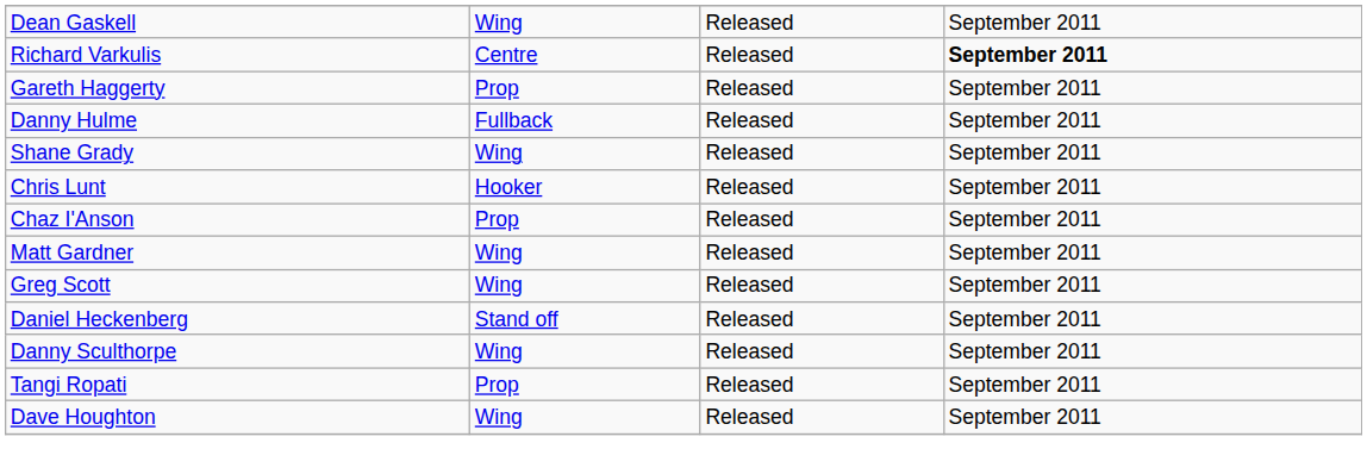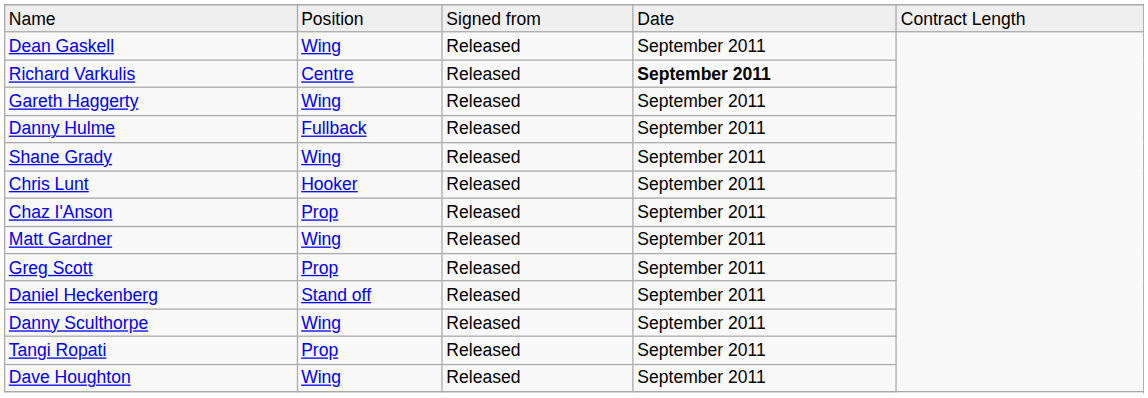 <table class="wikitable sortable" width="100%" style="font-size:85%">
 <tr bgcolor="#efefef">
+</tr>
+<tr bgcolor="#efefef">
+<td>Name</td>
+<td>Position</td>
+<td>Signed from</td>
+<td>Date</td>
+<td>Contract Length</td>
 </tr>
 <tr>
 <td><a href='#'>Dean Gaskell</a></td>
 <td><a href='#'>Wing</a></td>
 <td>Released</td>
 <td>September 2011</td>
 </tr>
 <tr>
 <td><a href='#'>Richard Varkulis</a></td>
 <td><a href='#'>Centre</a></td>
 <td>Released</td>
 <td><strong>September 2011</strong></td>
 </tr>
 <tr>
 <td><a href='#'>Gareth Haggerty</a></td>
-<td><a href='#'>Prop</a></td>
+<td><a href='#'>Wing</a></td>
 <td>Released</td>
 <td>September 2011</td>
 </tr>
 <tr>
 <td><a href='#'>Danny Hulme</a></td>
 <td><a href='#'>Fullback</a></td>
 <td>Released</td>
 <td>September 2011</td>
 </tr>
 <tr>
 <td><a href='#'>Shane Grady</a></td>
 <td><a href='#'>Wing</a></td>
 <td>Released</td>
 <td>September 2011</td>
 </tr>
 <tr>
 <td><a href='#'>Chris Lunt</a></td>
 <td><a href='#'>Hooker</a></td>
 <td>Released</td>
 <td>September 2011</td>
 </tr>
 <tr>
 <td><a href='#'>Chaz I'Anson</a></td>
 <td><a href='#'>Prop</a></td>
 <td>Released</td>
 <td>September 2011</td>
 </tr>
 <tr>
 <td><a href='#'>Matt Gardner</a></td>
 <td><a href='#'>Wing</a></td>
 <td>Released</td>
 <td>September 2011</td>
 </tr>
 <tr>
 <td><a href='#'>Greg Scott</a></td>
-<td><a href='#'>Wing</a></td>
+<td><a href='#'>Prop</a></td>
 <td>Released</td>
 <td>September 2011</td>
 </tr>
 <tr>
 <td><a href='#'>Daniel Heckenberg</a></td>
 <td><a href='#'>Stand off</a></td>
 <td>Released</td>
 <td>September 2011</td>
 </tr>
 <tr>
 <td><a href='#'>Danny Sculthorpe</a></td>
 <td><a href='#'>Wing</a></td>
 <td>Released</td>
 <td>September 2011</td>
 </tr>
 <tr>
 <td><a href='#'>Tangi Ropati</a></td>
 <td><a href='#'>Prop</a></td>
 <td>Released</td>
 <td>September 2011</td>
 </tr>
 <tr>
 <td><a href='#'>Dave Houghton</a></td>
 <td><a href='#'>Wing</a></td>
 <td>Released</td>
 <td>September 2011</td>
 </tr>
 <tr>
 </tr>
 </table>
